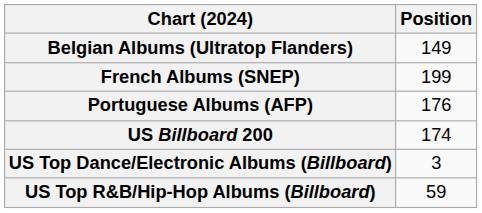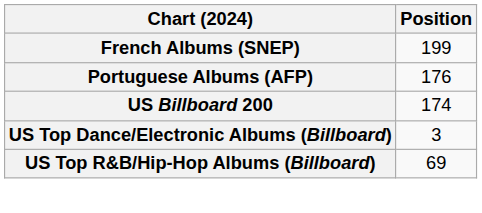 <table class="wikitable sortable plainrowheaders" style="text-align:center">
 <tr>
 <th scope="col">Chart (2024)</th>
 <th scope="col">Position</th>
-</tr>
-<tr>
-<th scope="row">Belgian Albums (Ultratop Flanders)</th>
-<td>149</td>
 </tr>
 <tr>
 <th scope="row">French Albums (SNEP)</th>
 <td>199</td>
 </tr>
 <tr>
 <th scope="row">Portuguese Albums (AFP)</th>
 <td>176</td>
 </tr>
 <tr>
 <th scope="row">US <em>Billboard</em> 200</th>
 <td>174</td>
 </tr>
 <tr>
 <th scope="row">US Top Dance/Electronic Albums (<em>Billboard</em>)</th>
 <td>3</td>
 </tr>
 <tr>
 <th scope="row">US Top R&B/Hip-Hop Albums (<em>Billboard</em>)</th>
-<td>59</td>
+<td>69</td>
 </tr>
 </table>
